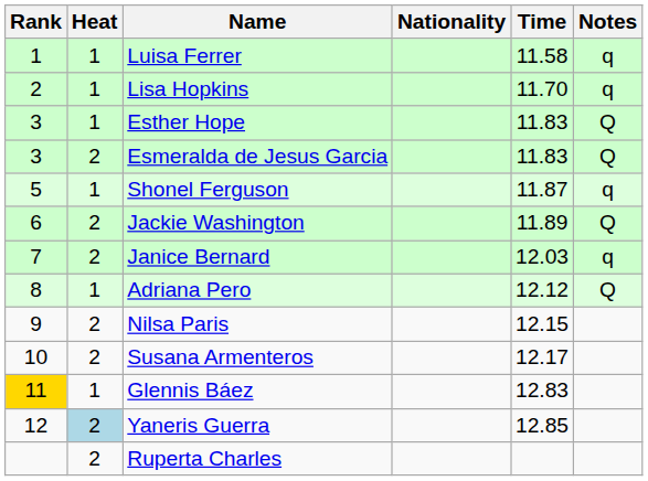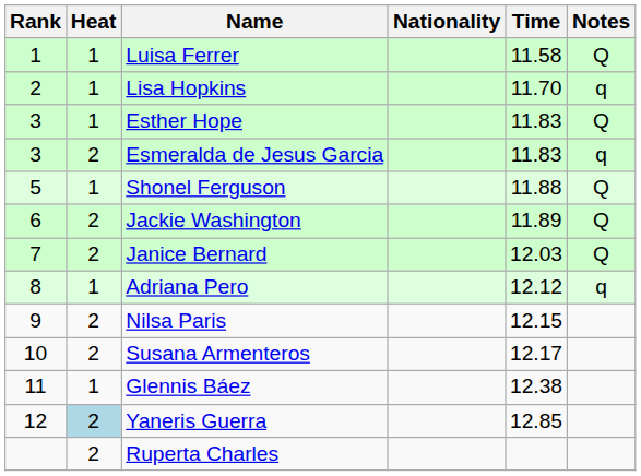 <table class="wikitable sortable" style="text-align:center">
 <tr>
 <th>Rank</th>
 <th>Heat</th>
 <th>Name</th>
 <th>Nationality</th>
 <th>Time</th>
 <th>Notes</th>
 </tr>
 <tr bgcolor=ccffcc>
 <td>1</td>
 <td>1</td>
 <td align=left><a href='#'>Luisa Ferrer</a></td>
 <td align=left></td>
 <td>11.58</td>
-<td>q</td>
+<td>Q</td>
 </tr>
 <tr bgcolor=ccffcc>
 <td>2</td>
 <td>1</td>
 <td align=left><a href='#'>Lisa Hopkins</a></td>
 <td align=left></td>
 <td>11.70</td>
 <td>q</td>
 </tr>
 <tr bgcolor=ccffcc>
 <td>3</td>
 <td>1</td>
 <td align=left><a href='#'>Esther Hope</a></td>
 <td align=left></td>
 <td>11.83</td>
 <td>Q</td>
 </tr>
 <tr bgcolor=ccffcc>
 <td>3</td>
 <td>2</td>
 <td align=left><a href='#'>Esmeralda de Jesus Garcia</a></td>
 <td align=left></td>
 <td>11.83</td>
-<td>Q</td>
+<td>q</td>
 </tr>
 <tr bgcolor=ddffdd>
 <td>5</td>
 <td>1</td>
 <td align=left><a href='#'>Shonel Ferguson</a></td>
 <td align=left></td>
-<td>11.87</td>
-<td>q</td>
+<td>11.88</td>
+<td>Q</td>
 </tr>
 <tr bgcolor=ccffcc>
 <td>6</td>
 <td>2</td>
 <td align=left><a href='#'>Jackie Washington</a></td>
 <td align=left></td>
 <td>11.89</td>
 <td>Q</td>
 </tr>
 <tr bgcolor=ccffcc>
 <td>7</td>
 <td>2</td>
 <td align=left><a href='#'>Janice Bernard</a></td>
 <td align=left></td>
 <td>12.03</td>
-<td>q</td>
+<td>Q</td>
 </tr>
 <tr bgcolor=ddffdd>
 <td>8</td>
 <td>1</td>
 <td align=left><a href='#'>Adriana Pero</a></td>
 <td align=left></td>
 <td>12.12</td>
-<td>Q</td>
+<td>q</td>
 </tr>
 <tr>
 <td>9</td>
 <td>2</td>
 <td align=left><a href='#'>Nilsa Paris</a></td>
 <td align=left></td>
 <td>12.15</td>
 <td></td>
 </tr>
 <tr>
 <td>10</td>
 <td>2</td>
 <td align=left><a href='#'>Susana Armenteros</a></td>
 <td align=left></td>
 <td>12.17</td>
 <td></td>
 </tr>
 <tr>
-<td style="background: gold;">11</td>
+<td>11</td>
 <td>1</td>
 <td align=left><a href='#'>Glennis Báez</a></td>
 <td align=left></td>
-<td>12.83</td>
+<td>12.38</td>
 <td></td>
 </tr>
 <tr>
 <td>12</td>
 <td style="background: lightblue;">2</td>
 <td align=left><a href='#'>Yaneris Guerra</a></td>
 <td align=left></td>
 <td>12.85</td>
 <td></td>
 </tr>
 <tr>
 <td></td>
 <td>2</td>
 <td align=left><a href='#'>Ruperta Charles</a></td>
 <td align=left></td>
 <td></td>
 <td></td>
 </tr>
 </table>
